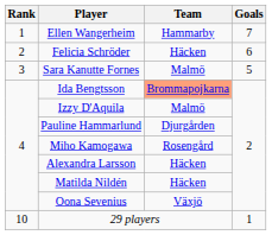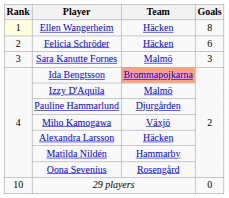 <table class="wikitable sortable" style="text-align:center;">
 <tr>
 <th>Rank</th>
 <th>Player</th>
 <th>Team</th>
 <th>Goals</th>
 </tr>
 <tr>
-<td>1</td>
+<td style="background: lightyellow;">1</td>
 <td> <a href='#'>Ellen Wangerheim</a></td>
-<td><a href='#'>Hammarby</a></td>
-<td>7</td>
+<td><a href='#'>Häcken</a></td>
+<td>8</td>
 </tr>
 <tr>
 <td>2</td>
 <td> <a href='#'>Felicia Schröder</a></td>
 <td><a href='#'>Häcken</a></td>
 <td>6</td>
 </tr>
 <tr>
 <td>3</td>
 <td> <a href='#'>Sara Kanutte Fornes</a></td>
 <td><a href='#'>Malmö</a></td>
-<td>5</td>
+<td>3</td>
 </tr>
 <tr>
 <td rowspan="7">4</td>
 <td> <a href='#'>Ida Bengtsson</a></td>
 <td style="background: lightsalmon;"><a href='#'>Brommapojkarna</a></td>
 <td rowspan="7">2</td>
 </tr>
 <tr>
 <td> <a href='#'>Izzy D'Aquila</a></td>
 <td><a href='#'>Malmö</a></td>
 </tr>
 <tr>
 <td> <a href='#'>Pauline Hammarlund</a></td>
 <td><a href='#'>Djurgården</a></td>
 </tr>
 <tr>
 <td> <a href='#'>Miho Kamogawa</a></td>
-<td><a href='#'>Rosengård</a></td>
+<td><a href='#'>Växjö</a></td>
 </tr>
 <tr>
 <td> <a href='#'>Alexandra Larsson</a></td>
 <td><a href='#'>Häcken</a></td>
 </tr>
 <tr>
 <td> <a href='#'>Matilda Nildén</a></td>
-<td><a href='#'>Häcken</a></td>
+<td><a href='#'>Hammarby</a></td>
 </tr>
 <tr>
 <td> <a href='#'>Oona Sevenius</a></td>
-<td><a href='#'>Växjö</a></td>
+<td><a href='#'>Rosengård</a></td>
 </tr>
 <tr>
 <td>10</td>
 <td colspan="2"><em>29 players</em></td>
-<td>1</td>
+<td>0</td>
 </tr>
 </table>
